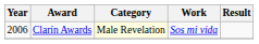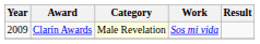 <table class="wikitable" style="font-size: 90%;">
 <tr>
 <th>Year</th>
 <th>Award</th>
 <th>Category</th>
 <th>Work</th>
 <th>Result</th>
 </tr>
 <tr>
-<td>2006</td>
+<td>2009</td>
 <td><a href='#'>Clarín Awards</a></td>
 <td style="background: lightyellow;">Male Revelation</td>
 <td><em><a href='#'>Sos mi vida</a></em></td>
 <td></td>
 </tr>
 <tr>
 </tr>
 </table>
